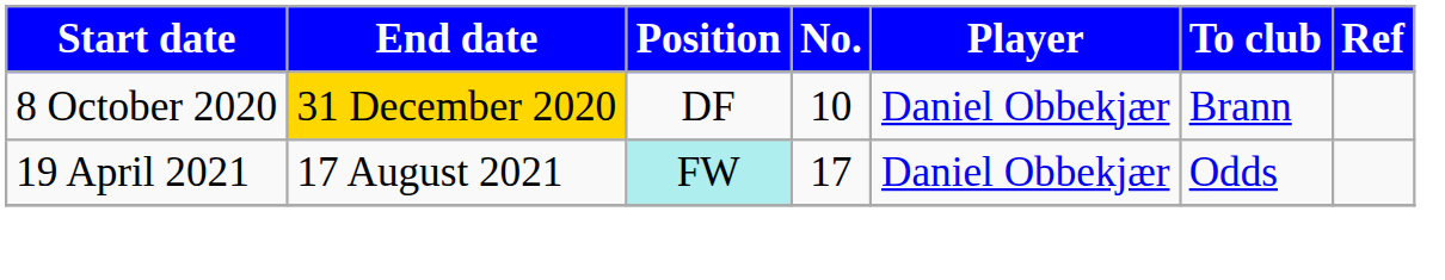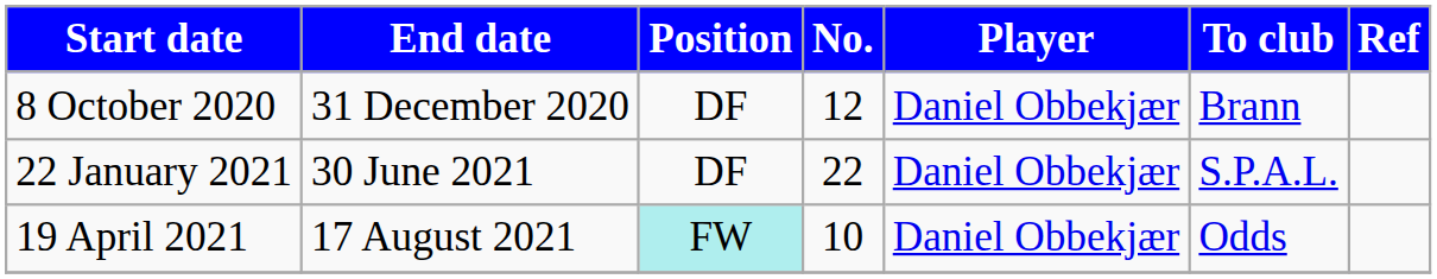 <table class="wikitable sortable">
 <tr>
 <th style="background:#0000ff; color:white;"><strong>Start date</strong></th>
 <th style="background:#0000ff; color:white;"><strong>End date</strong></th>
 <th style="background:#0000ff; color:white;"><strong>Position</strong></th>
 <th style="background:#0000ff; color:white;"><strong>No.</strong></th>
 <th style="background:#0000ff; color:white;"><strong>Player</strong></th>
 <th style="background:#0000ff; color:white;"><strong>To club</strong></th>
 <th style="background:#0000ff; color:white;"><strong>Ref</strong></th>
 </tr>
 <tr>
 <td>8 October 2020</td>
-<td style="background: gold;">31 December 2020</td>
+<td>31 December 2020</td>
 <td style="text-align:center;">DF</td>
-<td style="text-align:center;">10</td>
+<td style="text-align:center;">12</td>
 <td style="text-align:left;"> <a href='#'>Daniel Obbekjær</a></td>
 <td style="text-align:left;"> <a href='#'>Brann</a></td>
+<td></td>
+</tr>
+<tr>
+<td>22 January 2021</td>
+<td>30 June 2021</td>
+<td style="text-align:center;">DF</td>
+<td style="text-align:center;">22</td>
+<td style="text-align:left;"> <a href='#'>Daniel Obbekjær</a></td>
+<td style="text-align:left;"> <a href='#'>S.P.A.L.</a></td>
 <td></td>
 </tr>
 <tr>
 <td>19 April 2021</td>
 <td>17 August 2021</td>
 <td style="background: paleturquoise; text-align:center;">FW</td>
-<td style="text-align:center;">17</td>
+<td style="text-align:center;">10</td>
 <td style="text-align:left;"> <a href='#'>Daniel Obbekjær</a></td>
 <td style="text-align:left;"> <a href='#'>Odds</a></td>
 <td></td>
 </tr>
 <tr>
 </tr>
 </table>
